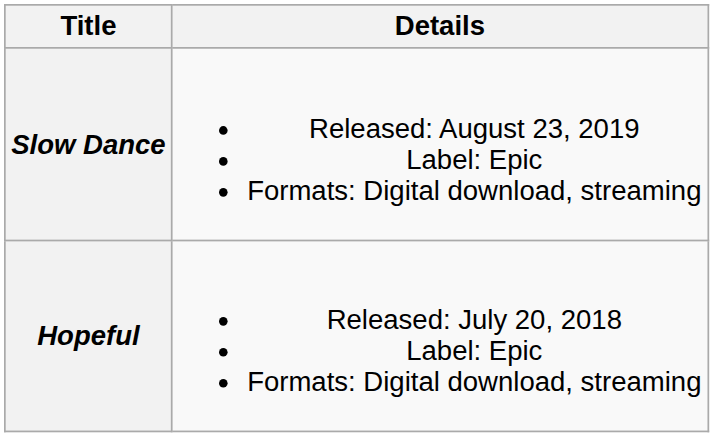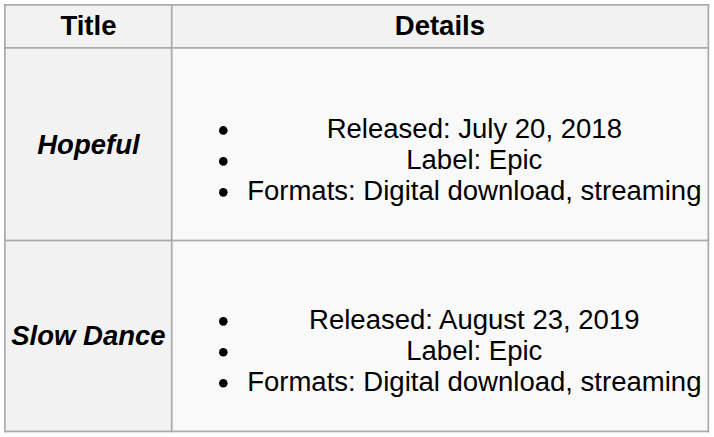 <table class="wikitable plainrowheaders" style="text-align:center">
 <tr>
 <th>Title</th>
 <th>Details</th>
 </tr>
 <tr>
+<th scope="row"><em>Hopeful</em></th>
+<td><br><ul><li>Released: July 20, 2018</li><li>Label: Epic</li><li>Formats: Digital download, streaming</li></ul></td>
+</tr>
+<tr>
 <th scope="row"><em>Slow Dance</em></th>
 <td><br><ul><li>Released: August 23, 2019</li><li>Label: Epic</li><li>Formats: Digital download, streaming</li></ul></td>
 </tr>
-<tr>
-<th scope="row"><em>Hopeful</em></th>
-<td><br><ul><li>Released: July 20, 2018</li><li>Label: Epic</li><li>Formats: Digital download, streaming</li></ul></td>
-</tr>
 </table>
